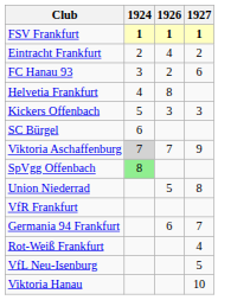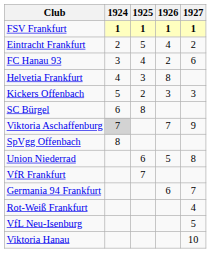 <table class="wikitable">
 <tr>
 <th>Club</th>
 <th>1924</th>
+<th>1925</th>
 <th>1926</th>
 <th>1927</th>
 </tr>
 <tr align="center">
 <td align="left"><a href='#'>FSV Frankfurt</a></td>
 <td style="background:#ffffbf"><strong>1</strong></td>
 <td style="background:#ffffbf"><strong>1</strong></td>
 <td style="background:#ffffbf"><strong>1</strong></td>
+<td style="background:#ffffbf"><strong>1</strong></td>
 </tr>
 <tr align="center">
 <td align="left"><a href='#'>Eintracht Frankfurt</a></td>
 <td>2</td>
+<td>5</td>
 <td>4</td>
 <td>2</td>
 </tr>
 <tr align="center">
 <td align="left"><a href='#'>FC Hanau 93</a></td>
 <td>3</td>
+<td>4</td>
 <td>2</td>
 <td>6</td>
 </tr>
 <tr align="center">
 <td align="left"><a href='#'>Helvetia Frankfurt</a></td>
 <td>4</td>
+<td>3</td>
 <td>8</td>
 <td></td>
 </tr>
 <tr align="center">
 <td align="left"><a href='#'>Kickers Offenbach</a></td>
 <td>5</td>
+<td>2</td>
 <td>3</td>
 <td>3</td>
 </tr>
 <tr align="center">
 <td align="left"><a href='#'>SC Bürgel</a></td>
 <td>6</td>
+<td>8</td>
 <td></td>
 <td></td>
 </tr>
 <tr align="center">
 <td align="left"><a href='#'>Viktoria Aschaffenburg</a></td>
 <td style="background: lightgrey;">7</td>
+<td></td>
 <td>7</td>
 <td>9</td>
 </tr>
 <tr align="center">
 <td align="left"><a href='#'>SpVgg Offenbach</a></td>
-<td style="background: lightgreen;">8</td>
+<td>8</td>
+<td></td>
 <td></td>
 <td></td>
 </tr>
 <tr align="center">
 <td align="left"><a href='#'>Union Niederrad</a></td>
 <td></td>
+<td>6</td>
 <td>5</td>
 <td>8</td>
 </tr>
 <tr align="center">
 <td align="left"><a href='#'>VfR Frankfurt</a></td>
 <td></td>
+<td>7</td>
 <td></td>
 <td></td>
 </tr>
 <tr align="center">
 <td align="left"><a href='#'>Germania 94 Frankfurt</a></td>
+<td></td>
 <td></td>
 <td>6</td>
 <td>7</td>
 </tr>
 <tr align="center">
 <td align="left"><a href='#'>Rot-Weiß Frankfurt</a></td>
 <td></td>
 <td></td>
+<td></td>
 <td>4</td>
 </tr>
 <tr align="center">
 <td align="left"><a href='#'>VfL Neu-Isenburg</a></td>
+<td></td>
 <td></td>
 <td></td>
 <td>5</td>
 </tr>
 <tr align="center">
 <td align="left"><a href='#'>Viktoria Hanau</a></td>
 <td></td>
 <td></td>
+<td></td>
 <td>10</td>
 </tr>
 </table>
